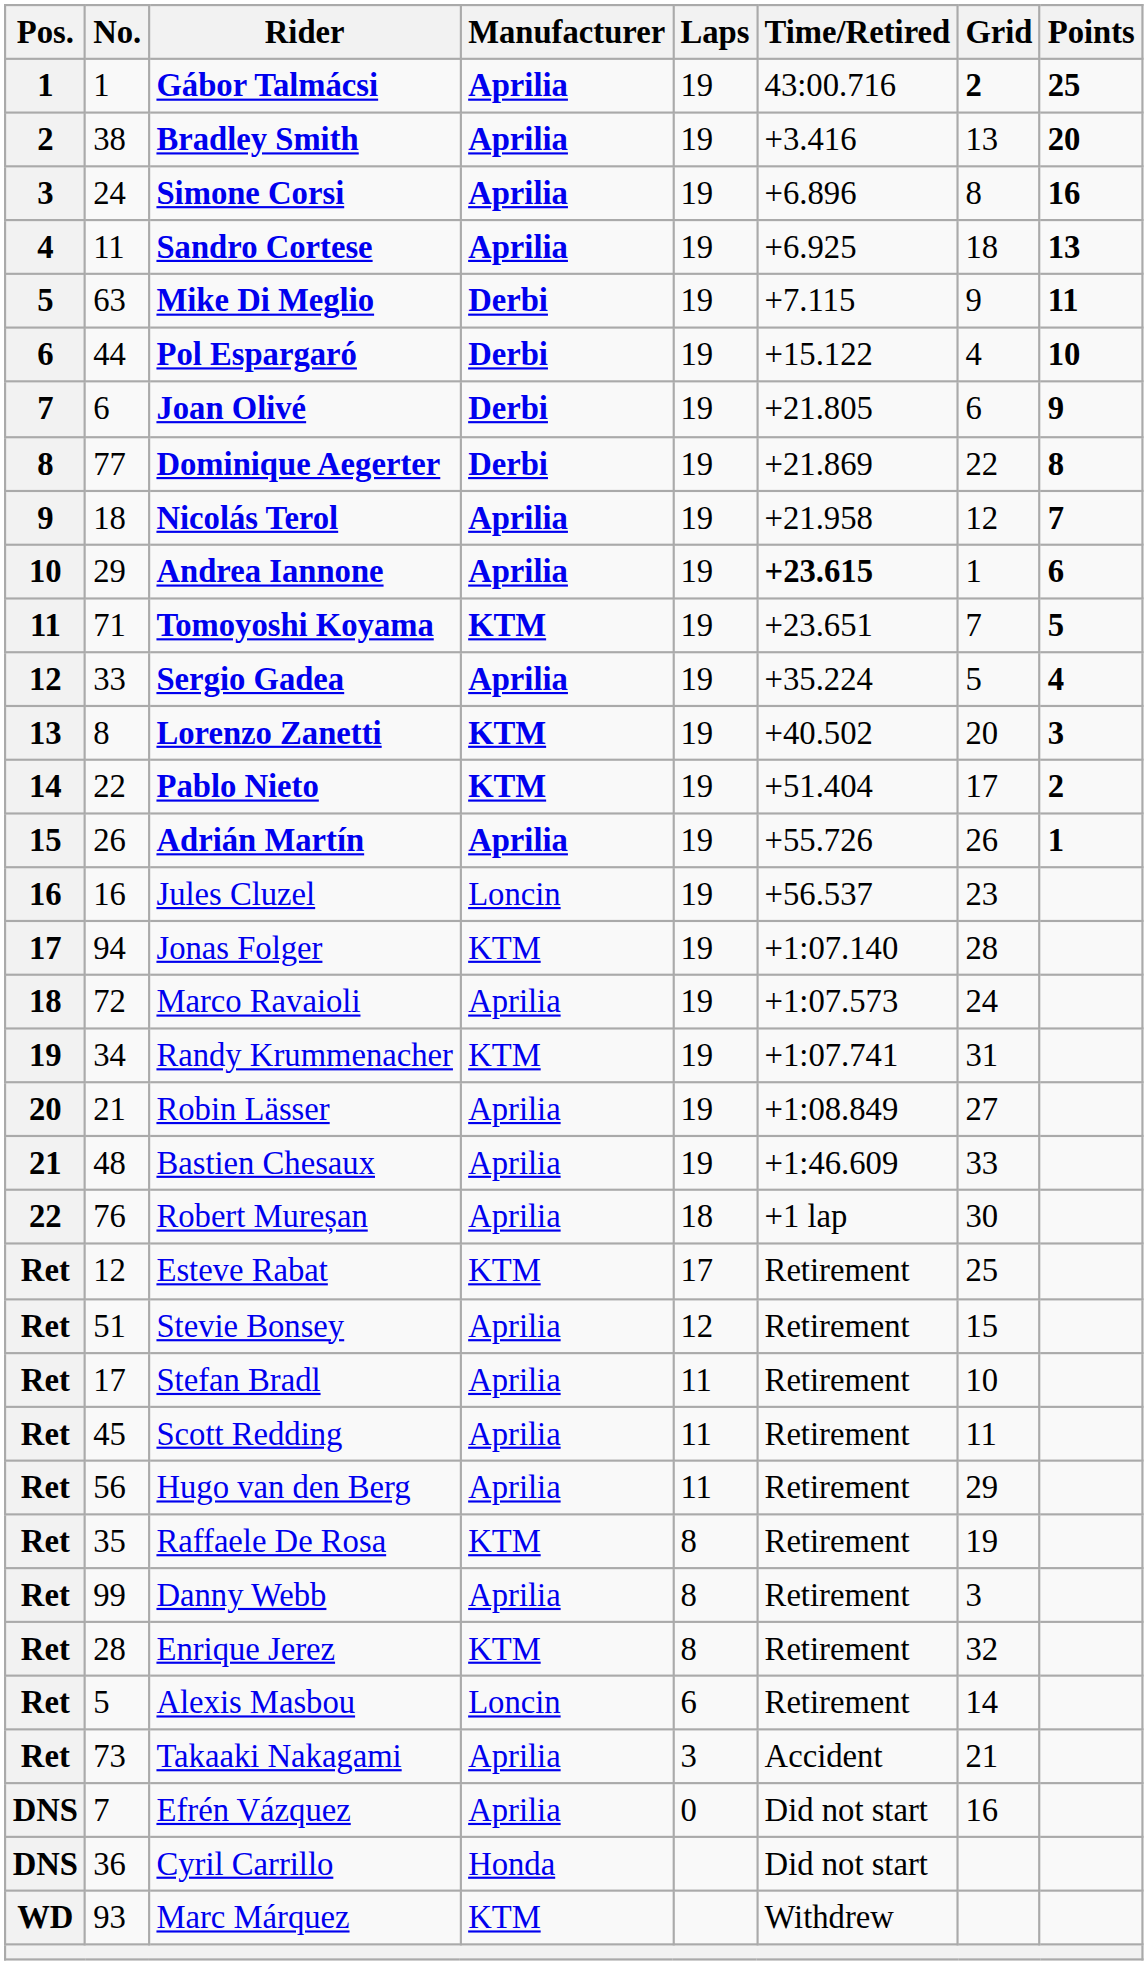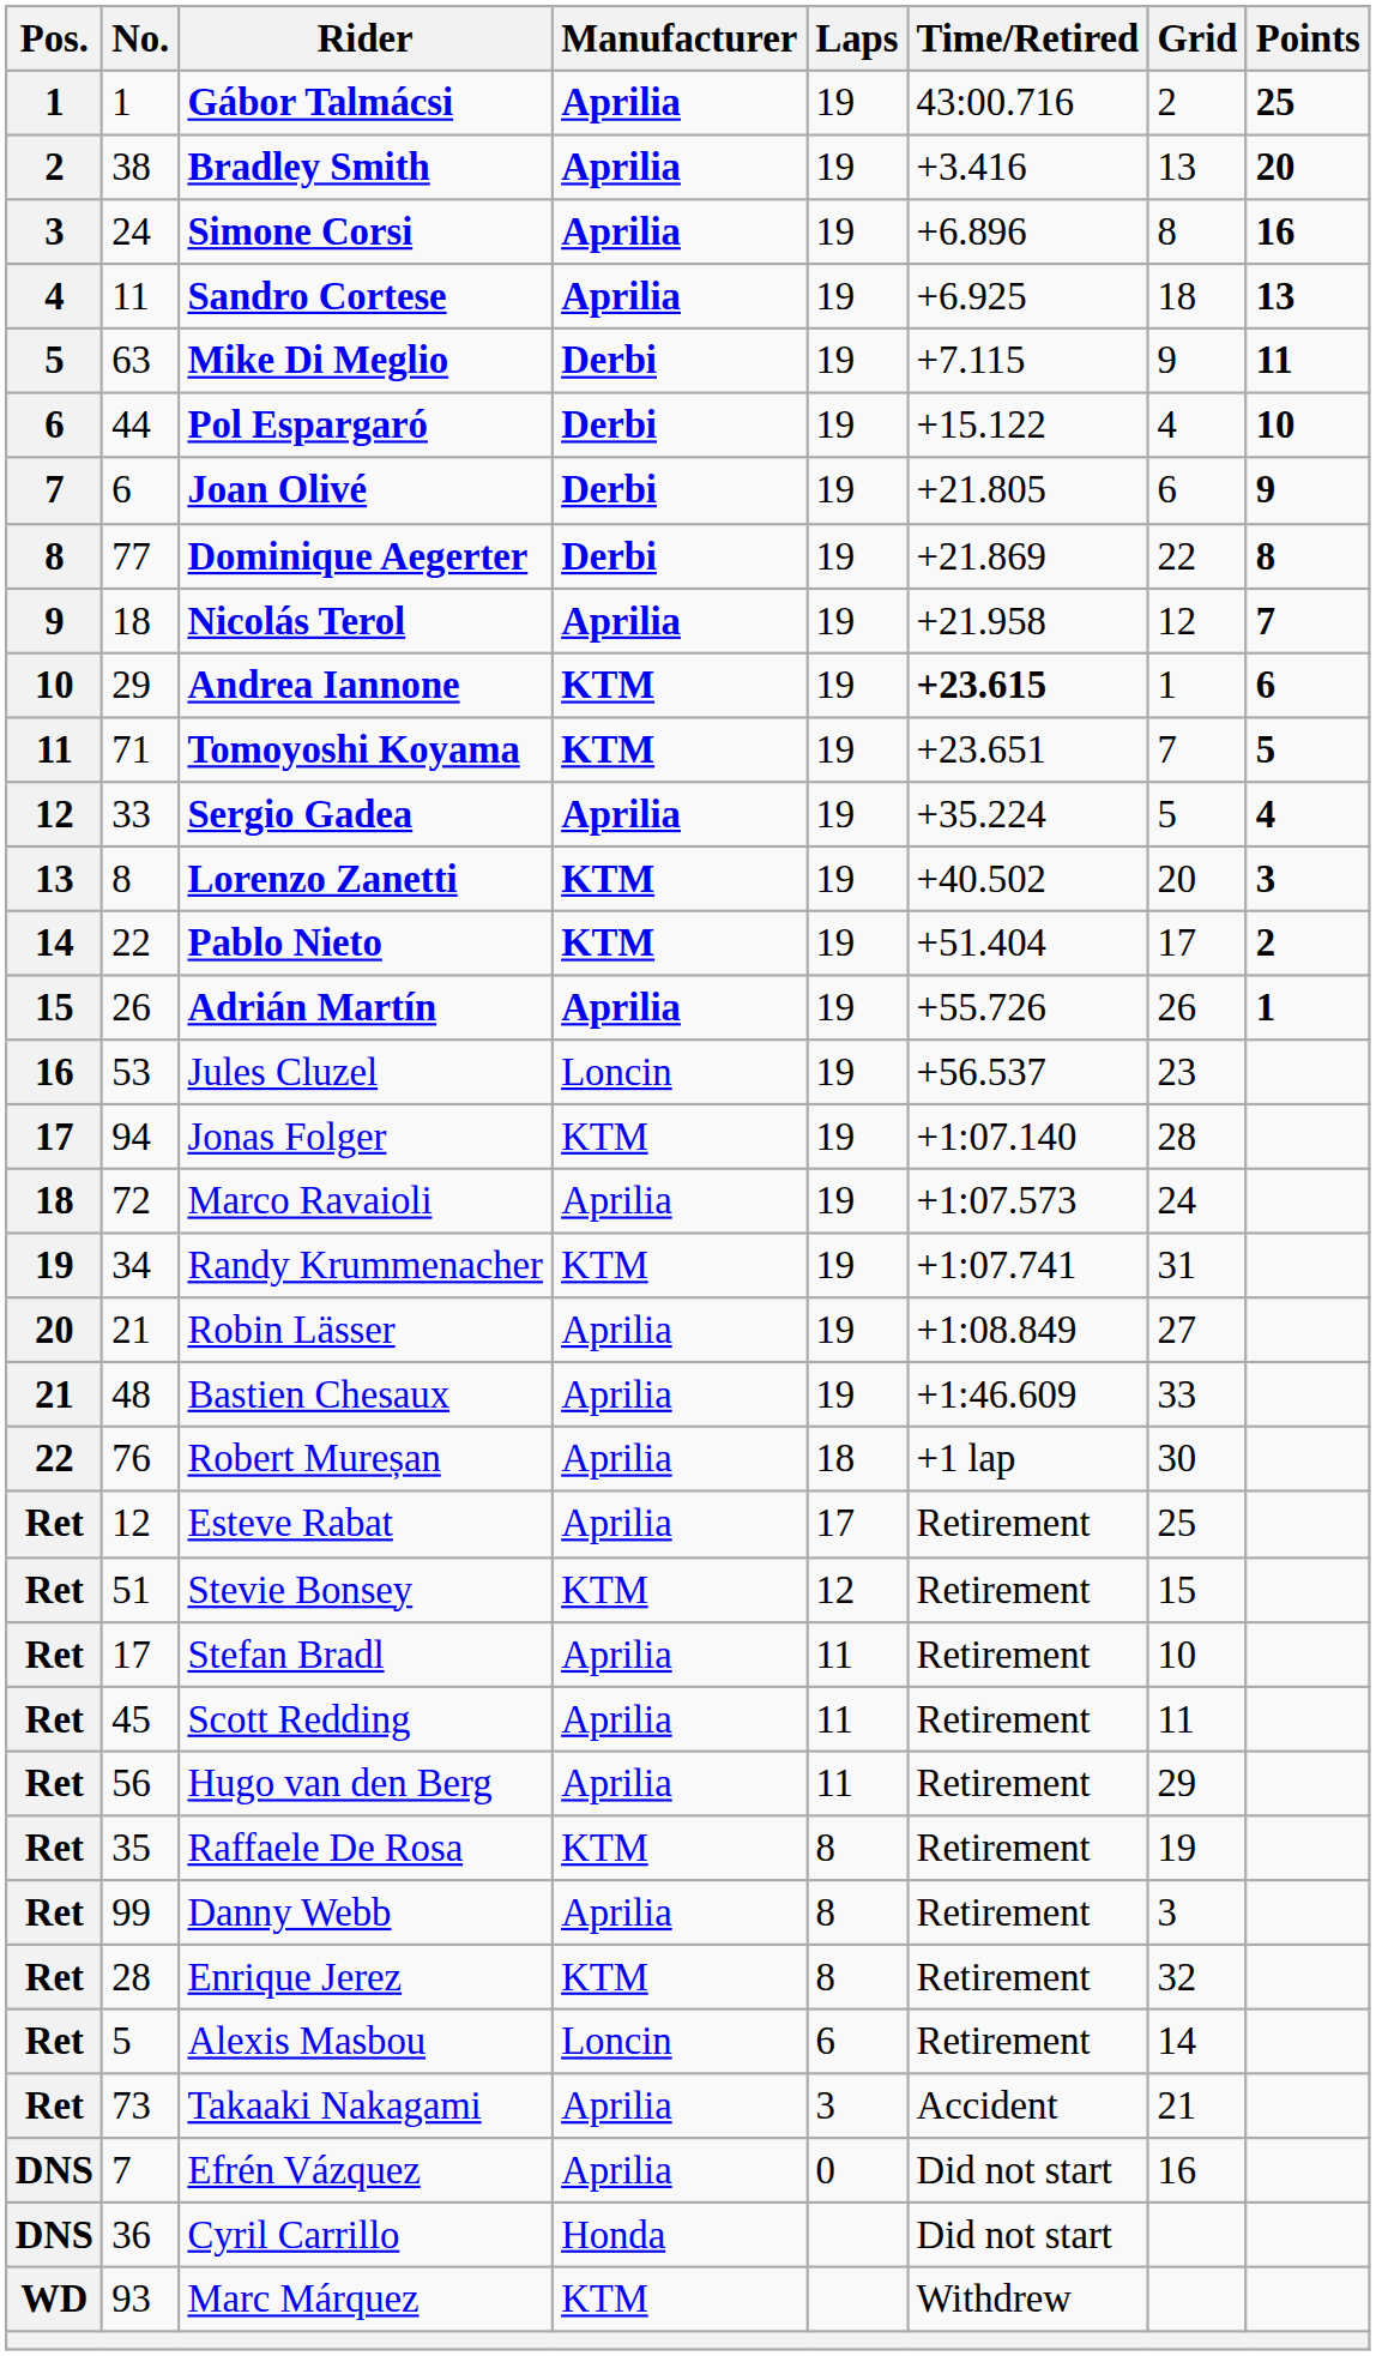 <table class="wikitable" style="font-size: 95%;">
 <tr>
 <th>Pos.</th>
 <th>No.</th>
 <th>Rider</th>
 <th>Manufacturer</th>
 <th>Laps</th>
 <th>Time/Retired</th>
 <th>Grid</th>
 <th>Points</th>
 </tr>
 <tr>
 <th>1</th>
 <td>1</td>
 <td> <strong><a href='#'>Gábor Talmácsi</a></strong></td>
 <td><strong><a href='#'>Aprilia</a></strong></td>
 <td>19</td>
 <td>43:00.716</td>
-<td><strong>2</strong></td>
+<td>2</td>
 <td><strong>25</strong></td>
 </tr>
 <tr>
 <th>2</th>
 <td>38</td>
 <td> <strong><a href='#'>Bradley Smith</a></strong></td>
 <td><strong><a href='#'>Aprilia</a></strong></td>
 <td>19</td>
 <td>+3.416</td>
 <td>13</td>
 <td><strong>20</strong></td>
 </tr>
 <tr>
 <th>3</th>
 <td>24</td>
 <td> <strong><a href='#'>Simone Corsi</a></strong></td>
 <td><strong><a href='#'>Aprilia</a></strong></td>
 <td>19</td>
 <td>+6.896</td>
 <td>8</td>
 <td><strong>16</strong></td>
 </tr>
 <tr>
 <th>4</th>
 <td>11</td>
 <td> <strong><a href='#'>Sandro Cortese</a></strong></td>
 <td><strong><a href='#'>Aprilia</a></strong></td>
 <td>19</td>
 <td>+6.925</td>
 <td>18</td>
 <td><strong>13</strong></td>
 </tr>
 <tr>
 <th>5</th>
 <td>63</td>
 <td> <strong><a href='#'>Mike Di Meglio</a></strong></td>
 <td><strong><a href='#'>Derbi</a></strong></td>
 <td>19</td>
 <td>+7.115</td>
 <td>9</td>
 <td><strong>11</strong></td>
 </tr>
 <tr>
 <th>6</th>
 <td>44</td>
 <td> <strong><a href='#'>Pol Espargaró</a></strong></td>
 <td><strong><a href='#'>Derbi</a></strong></td>
 <td>19</td>
 <td>+15.122</td>
 <td>4</td>
 <td><strong>10</strong></td>
 </tr>
 <tr>
 <th>7</th>
 <td>6</td>
 <td> <strong><a href='#'>Joan Olivé</a></strong></td>
 <td><strong><a href='#'>Derbi</a></strong></td>
 <td>19</td>
 <td>+21.805</td>
 <td>6</td>
 <td><strong>9</strong></td>
 </tr>
 <tr>
 <th>8</th>
 <td>77</td>
 <td> <strong><a href='#'>Dominique Aegerter</a></strong></td>
 <td><strong><a href='#'>Derbi</a></strong></td>
 <td>19</td>
 <td>+21.869</td>
 <td>22</td>
 <td><strong>8</strong></td>
 </tr>
 <tr>
 <th>9</th>
 <td>18</td>
 <td> <strong><a href='#'>Nicolás Terol</a></strong></td>
 <td><strong><a href='#'>Aprilia</a></strong></td>
 <td>19</td>
 <td>+21.958</td>
 <td>12</td>
 <td><strong>7</strong></td>
 </tr>
 <tr>
 <th>10</th>
 <td>29</td>
 <td> <strong><a href='#'>Andrea Iannone</a></strong></td>
-<td><strong><a href='#'>Aprilia</a></strong></td>
+<td><strong><a href='#'>KTM</a></strong></td>
 <td>19</td>
 <td><strong>+23.615</strong></td>
 <td>1</td>
 <td><strong>6</strong></td>
 </tr>
 <tr>
 <th>11</th>
 <td>71</td>
 <td> <strong><a href='#'>Tomoyoshi Koyama</a></strong></td>
 <td><strong><a href='#'>KTM</a></strong></td>
 <td>19</td>
 <td>+23.651</td>
 <td>7</td>
 <td><strong>5</strong></td>
 </tr>
 <tr>
 <th>12</th>
 <td>33</td>
 <td> <strong><a href='#'>Sergio Gadea</a></strong></td>
 <td><strong><a href='#'>Aprilia</a></strong></td>
 <td>19</td>
 <td>+35.224</td>
 <td>5</td>
 <td><strong>4</strong></td>
 </tr>
 <tr>
 <th>13</th>
 <td>8</td>
 <td> <strong><a href='#'>Lorenzo Zanetti</a></strong></td>
 <td><strong><a href='#'>KTM</a></strong></td>
 <td>19</td>
 <td>+40.502</td>
 <td>20</td>
 <td><strong>3</strong></td>
 </tr>
 <tr>
 <th>14</th>
 <td>22</td>
 <td> <strong><a href='#'>Pablo Nieto</a></strong></td>
 <td><strong><a href='#'>KTM</a></strong></td>
 <td>19</td>
 <td>+51.404</td>
 <td>17</td>
 <td><strong>2</strong></td>
 </tr>
 <tr>
 <th>15</th>
 <td>26</td>
 <td> <strong><a href='#'>Adrián Martín</a></strong></td>
 <td><strong><a href='#'>Aprilia</a></strong></td>
 <td>19</td>
 <td>+55.726</td>
 <td>26</td>
 <td><strong>1</strong></td>
 </tr>
 <tr>
 <th>16</th>
-<td>16</td>
+<td>53</td>
 <td> <a href='#'>Jules Cluzel</a></td>
 <td><a href='#'>Loncin</a></td>
 <td>19</td>
 <td>+56.537</td>
 <td>23</td>
 <td></td>
 </tr>
 <tr>
 <th>17</th>
 <td>94</td>
 <td> <a href='#'>Jonas Folger</a></td>
 <td><a href='#'>KTM</a></td>
 <td>19</td>
 <td>+1:07.140</td>
 <td>28</td>
 <td></td>
 </tr>
 <tr>
 <th>18</th>
 <td>72</td>
 <td> <a href='#'>Marco Ravaioli</a></td>
 <td><a href='#'>Aprilia</a></td>
 <td>19</td>
 <td>+1:07.573</td>
 <td>24</td>
 <td></td>
 </tr>
 <tr>
 <th>19</th>
 <td>34</td>
 <td> <a href='#'>Randy Krummenacher</a></td>
 <td><a href='#'>KTM</a></td>
 <td>19</td>
 <td>+1:07.741</td>
 <td>31</td>
 <td></td>
 </tr>
 <tr>
 <th>20</th>
 <td>21</td>
 <td> <a href='#'>Robin Lässer</a></td>
 <td><a href='#'>Aprilia</a></td>
 <td>19</td>
 <td>+1:08.849</td>
 <td>27</td>
 <td></td>
 </tr>
 <tr>
 <th>21</th>
 <td>48</td>
 <td> <a href='#'>Bastien Chesaux</a></td>
 <td><a href='#'>Aprilia</a></td>
 <td>19</td>
 <td>+1:46.609</td>
 <td>33</td>
 <td></td>
 </tr>
 <tr>
 <th>22</th>
 <td>76</td>
 <td> <a href='#'>Robert Mureșan</a></td>
 <td><a href='#'>Aprilia</a></td>
 <td>18</td>
 <td>+1 lap</td>
 <td>30</td>
 <td></td>
 </tr>
 <tr>
 <th>Ret</th>
 <td>12</td>
 <td> <a href='#'>Esteve Rabat</a></td>
-<td><a href='#'>KTM</a></td>
+<td><a href='#'>Aprilia</a></td>
 <td>17</td>
 <td>Retirement</td>
 <td>25</td>
 <td></td>
 </tr>
 <tr>
 <th>Ret</th>
 <td>51</td>
 <td> <a href='#'>Stevie Bonsey</a></td>
-<td><a href='#'>Aprilia</a></td>
+<td><a href='#'>KTM</a></td>
 <td>12</td>
 <td>Retirement</td>
 <td>15</td>
 <td></td>
 </tr>
 <tr>
 <th>Ret</th>
 <td>17</td>
 <td> <a href='#'>Stefan Bradl</a></td>
 <td><a href='#'>Aprilia</a></td>
 <td>11</td>
 <td>Retirement</td>
 <td>10</td>
 <td></td>
 </tr>
 <tr>
 <th>Ret</th>
 <td>45</td>
 <td> <a href='#'>Scott Redding</a></td>
 <td><a href='#'>Aprilia</a></td>
 <td>11</td>
 <td>Retirement</td>
 <td>11</td>
 <td></td>
 </tr>
 <tr>
 <th>Ret</th>
 <td>56</td>
 <td> <a href='#'>Hugo van den Berg</a></td>
 <td><a href='#'>Aprilia</a></td>
 <td>11</td>
 <td>Retirement</td>
 <td>29</td>
 <td></td>
 </tr>
 <tr>
 <th>Ret</th>
 <td>35</td>
 <td> <a href='#'>Raffaele De Rosa</a></td>
 <td><a href='#'>KTM</a></td>
 <td>8</td>
 <td>Retirement</td>
 <td>19</td>
 <td></td>
 </tr>
 <tr>
 <th>Ret</th>
 <td>99</td>
 <td> <a href='#'>Danny Webb</a></td>
 <td><a href='#'>Aprilia</a></td>
 <td>8</td>
 <td>Retirement</td>
 <td>3</td>
 <td></td>
 </tr>
 <tr>
 <th>Ret</th>
 <td>28</td>
 <td> <a href='#'>Enrique Jerez</a></td>
 <td><a href='#'>KTM</a></td>
 <td>8</td>
 <td>Retirement</td>
 <td>32</td>
 <td></td>
 </tr>
 <tr>
 <th>Ret</th>
 <td>5</td>
 <td> <a href='#'>Alexis Masbou</a></td>
 <td><a href='#'>Loncin</a></td>
 <td>6</td>
 <td>Retirement</td>
 <td>14</td>
 <td></td>
 </tr>
 <tr>
 <th>Ret</th>
 <td>73</td>
 <td> <a href='#'>Takaaki Nakagami</a></td>
 <td><a href='#'>Aprilia</a></td>
 <td>3</td>
 <td>Accident</td>
 <td>21</td>
 <td></td>
 </tr>
 <tr>
 <th>DNS</th>
 <td>7</td>
 <td> <a href='#'>Efrén Vázquez</a></td>
 <td><a href='#'>Aprilia</a></td>
 <td>0</td>
 <td>Did not start</td>
 <td>16</td>
 <td></td>
 </tr>
 <tr>
 <th>DNS</th>
 <td>36</td>
 <td> <a href='#'>Cyril Carrillo</a></td>
 <td><a href='#'>Honda</a></td>
 <td></td>
 <td>Did not start</td>
 <td></td>
 <td></td>
 </tr>
 <tr>
 <th>WD</th>
 <td>93</td>
 <td> <a href='#'>Marc Márquez</a></td>
 <td><a href='#'>KTM</a></td>
 <td></td>
 <td>Withdrew</td>
 <td></td>
 <td></td>
 </tr>
 <tr>
 <th colspan=8></th>
 </tr>
 </table>
